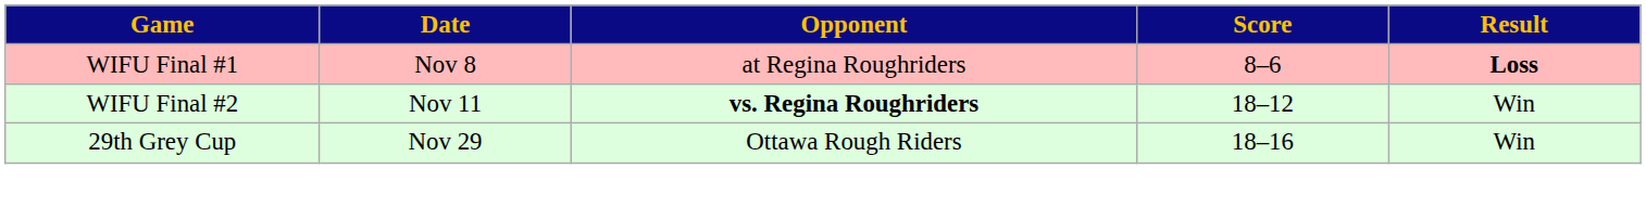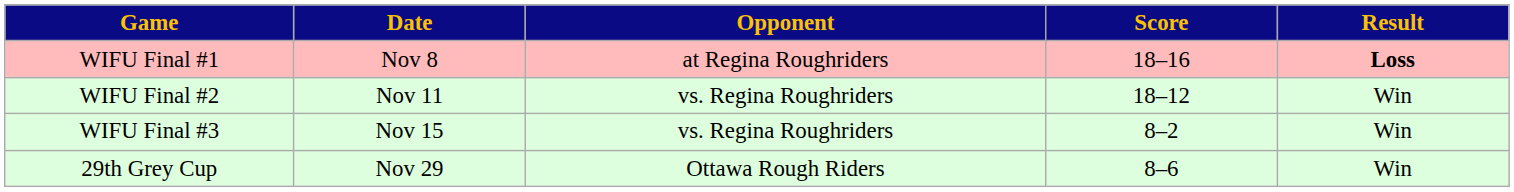 <table class="wikitable sortable">
 <tr>
 <th style="background:#0A0A85;color:#FCC200;" width="10%">Game</th>
 <th style="background:#0A0A85;color:#FCC200;"  width="8%">Date</th>
 <th style="background:#0A0A85;color:#FCC200;"  width="18%">Opponent</th>
 <th style="background:#0A0A85;color:#FCC200;"  width="8%">Score</th>
 <th style="background:#0A0A85;color:#FCC200;"  width="8%">Result</th>
 </tr>
 <tr align="center" bgcolor="#ffbbbb">
 <td>WIFU Final #1</td>
 <td>Nov 8</td>
 <td>at Regina Roughriders</td>
-<td>8–6</td>
+<td>18–16</td>
 <td><strong>Loss</strong></td>
 </tr>
 <tr align="center" bgcolor="#ddffdd">
 <td>WIFU Final #2</td>
 <td>Nov 11</td>
-<td><strong>vs. Regina Roughriders</strong></td>
+<td>vs. Regina Roughriders</td>
 <td>18–12</td>
+<td>Win</td>
+</tr>
+<tr align="center" bgcolor="#ddffdd">
+<td>WIFU Final #3</td>
+<td>Nov 15</td>
+<td>vs. Regina Roughriders</td>
+<td>8–2</td>
 <td>Win</td>
 </tr>
 <tr align="center" bgcolor="#ddffdd">
 <td>29th Grey Cup</td>
 <td>Nov 29</td>
 <td>Ottawa Rough Riders</td>
-<td>18–16</td>
+<td>8–6</td>
 <td>Win</td>
 </tr>
 </table>
